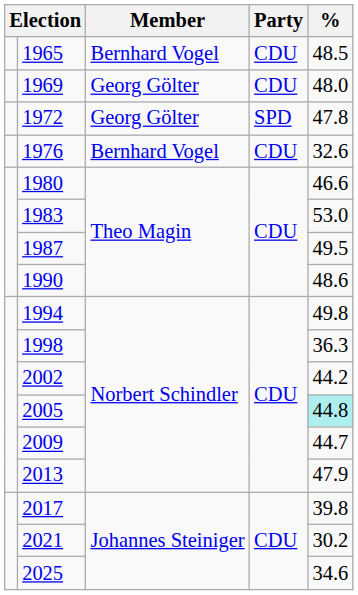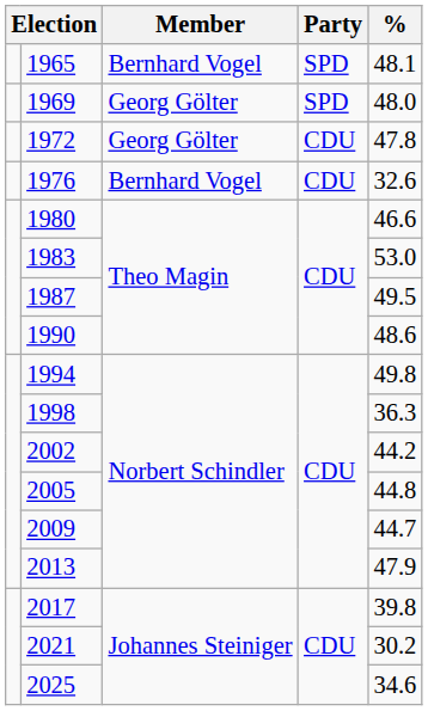 <table class=wikitable>
 <tr>
 <th colspan=2>Election</th>
 <th>Member</th>
 <th>Party</th>
 <th>%</th>
 </tr>
 <tr>
 <td bgcolor=></td>
 <td><a href='#'>1965</a></td>
 <td><a href='#'>Bernhard Vogel</a></td>
-<td><a href='#'>CDU</a></td>
-<td align=right>48.5</td>
+<td><a href='#'>SPD</a></td>
+<td align=right>48.1</td>
 </tr>
 <tr>
 <td bgcolor=></td>
 <td><a href='#'>1969</a></td>
 <td><a href='#'>Georg Gölter</a></td>
-<td><a href='#'>CDU</a></td>
+<td><a href='#'>SPD</a></td>
 <td align=right>48.0</td>
 </tr>
 <tr>
 <td bgcolor=></td>
 <td><a href='#'>1972</a></td>
 <td><a href='#'>Georg Gölter</a></td>
-<td><a href='#'>SPD</a></td>
+<td><a href='#'>CDU</a></td>
 <td align=right>47.8</td>
 </tr>
 <tr>
 <td bgcolor=></td>
 <td><a href='#'>1976</a></td>
 <td><a href='#'>Bernhard Vogel</a></td>
 <td><a href='#'>CDU</a></td>
 <td align=right>32.6</td>
 </tr>
 <tr>
 <td rowspan=4 bgcolor=></td>
 <td><a href='#'>1980</a></td>
 <td rowspan=4><a href='#'>Theo Magin</a></td>
 <td rowspan=4><a href='#'>CDU</a></td>
 <td align=right>46.6</td>
 </tr>
 <tr>
 <td><a href='#'>1983</a></td>
 <td align=right>53.0</td>
 </tr>
 <tr>
 <td><a href='#'>1987</a></td>
 <td align=right>49.5</td>
 </tr>
 <tr>
 <td><a href='#'>1990</a></td>
 <td align=right>48.6</td>
 </tr>
 <tr>
 <td rowspan=6 bgcolor=></td>
 <td><a href='#'>1994</a></td>
 <td rowspan=6><a href='#'>Norbert Schindler</a></td>
 <td rowspan=6><a href='#'>CDU</a></td>
 <td align=right>49.8</td>
 </tr>
 <tr>
 <td><a href='#'>1998</a></td>
 <td align=right>36.3</td>
 </tr>
 <tr>
 <td><a href='#'>2002</a></td>
 <td align=right>44.2</td>
 </tr>
 <tr>
 <td><a href='#'>2005</a></td>
-<td align=right style="background: paleturquoise;">44.8</td>
+<td align=right>44.8</td>
 </tr>
 <tr>
 <td><a href='#'>2009</a></td>
 <td align=right>44.7</td>
 </tr>
 <tr>
 <td><a href='#'>2013</a></td>
 <td align=right>47.9</td>
 </tr>
 <tr>
 <td rowspan=3 bgcolor=></td>
 <td><a href='#'>2017</a></td>
 <td rowspan=3><a href='#'>Johannes Steiniger</a></td>
 <td rowspan=3><a href='#'>CDU</a></td>
 <td align=right>39.8</td>
 </tr>
 <tr>
 <td><a href='#'>2021</a></td>
 <td align=right>30.2</td>
 </tr>
 <tr>
 <td><a href='#'>2025</a></td>
 <td align=right>34.6</td>
 </tr>
 </table>
